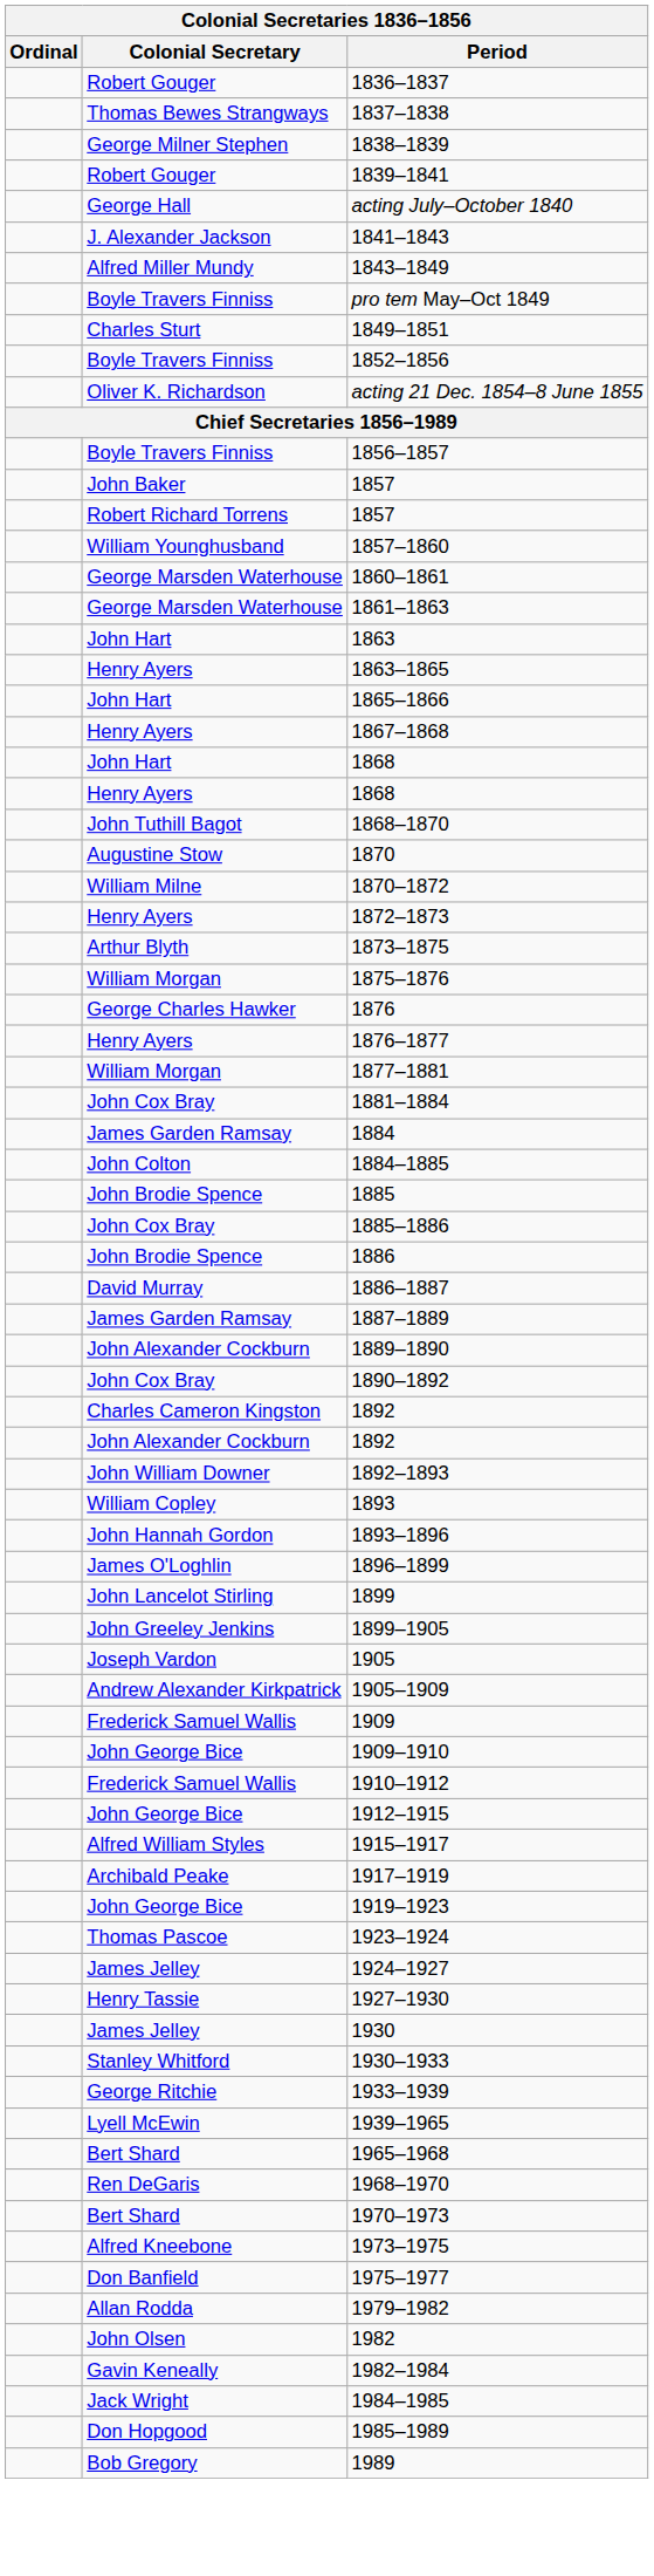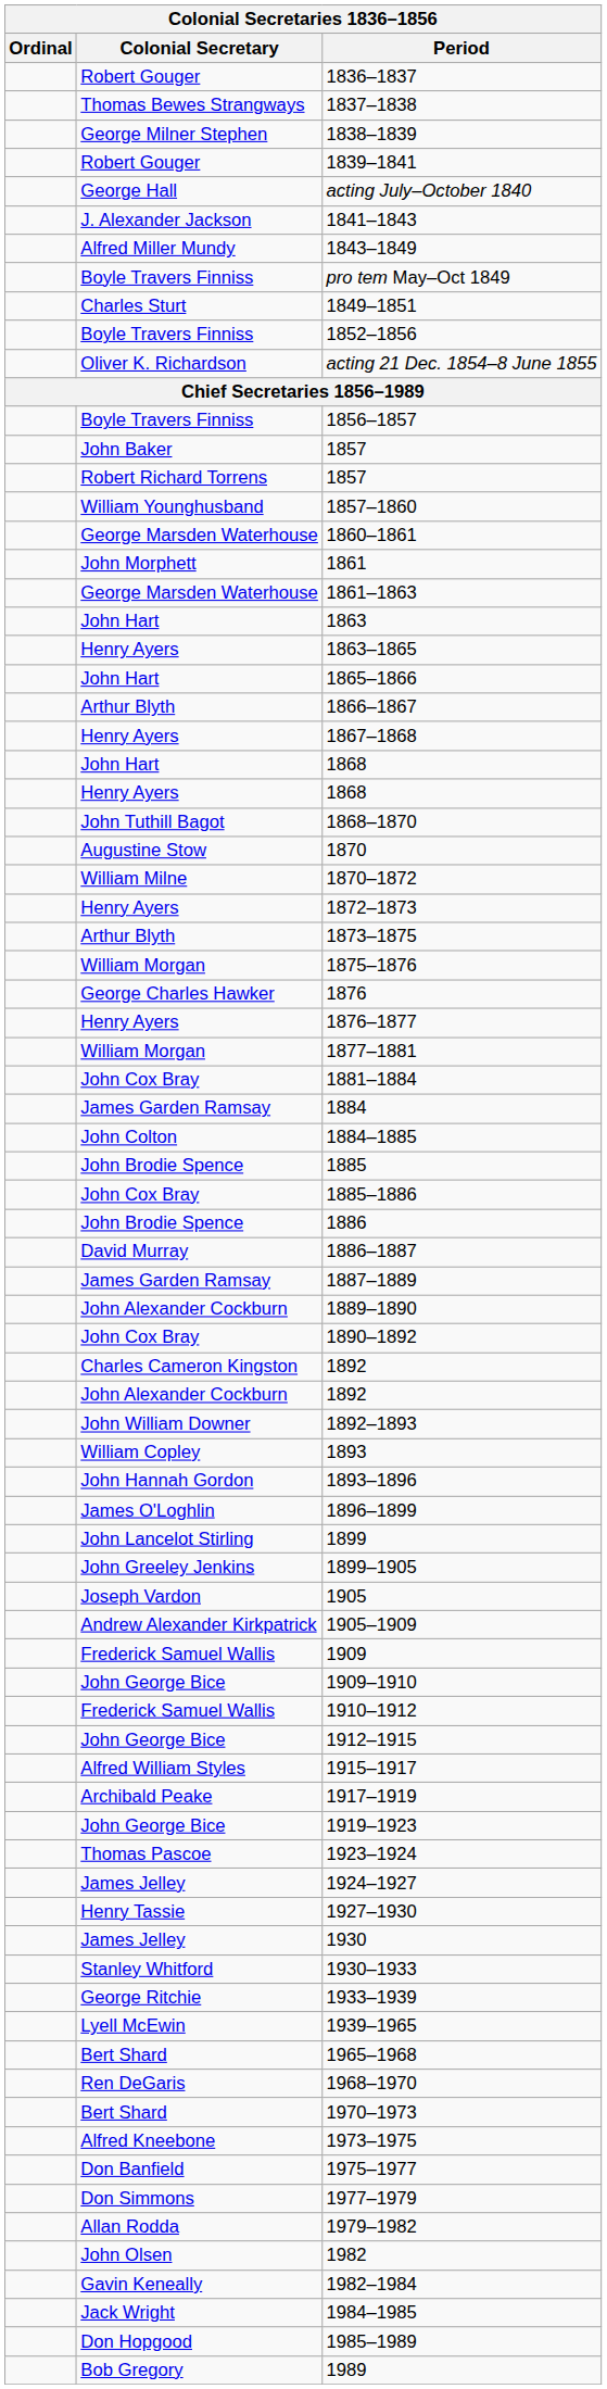 <table class="wikitable">
 <tr>
 <th colspan=3>Colonial Secretaries 1836–1856</th>
 </tr>
 <tr>
 <th>Ordinal</th>
 <th>Colonial Secretary</th>
 <th>Period</th>
 </tr>
 <tr>
 <td></td>
 <td><a href='#'>Robert Gouger</a></td>
 <td>1836–1837</td>
 </tr>
 <tr>
 <td></td>
 <td><a href='#'>Thomas Bewes Strangways</a></td>
 <td>1837–1838</td>
 </tr>
 <tr>
 <td></td>
 <td><a href='#'>George Milner Stephen</a></td>
 <td>1838–1839</td>
 </tr>
 <tr>
 <td></td>
 <td><a href='#'>Robert Gouger</a></td>
 <td>1839–1841</td>
 </tr>
 <tr>
 <td></td>
 <td><a href='#'>George Hall</a></td>
 <td><em>acting July–October 1840</em></td>
 </tr>
 <tr>
 <td></td>
 <td><a href='#'>J. Alexander Jackson</a></td>
 <td>1841–1843</td>
 </tr>
 <tr>
 <td></td>
 <td><a href='#'>Alfred Miller Mundy</a></td>
 <td>1843–1849</td>
 </tr>
 <tr>
 <td></td>
 <td><a href='#'>Boyle Travers Finniss</a></td>
 <td><em>pro tem</em> May–Oct 1849</td>
 </tr>
 <tr>
 <td></td>
 <td><a href='#'>Charles Sturt</a></td>
 <td>1849–1851</td>
 </tr>
 <tr>
 <td></td>
 <td><a href='#'>Boyle Travers Finniss</a></td>
 <td>1852–1856</td>
 </tr>
 <tr>
 <td></td>
 <td><a href='#'>Oliver K. Richardson</a></td>
 <td><em>acting 21 Dec. 1854–8 June 1855</em></td>
 </tr>
 <tr>
 <th colspan=3>Chief Secretaries 1856–1989</th>
 </tr>
 <tr>
 <td></td>
 <td><a href='#'>Boyle Travers Finniss</a></td>
 <td>1856–1857</td>
 </tr>
 <tr>
 <td></td>
 <td><a href='#'>John Baker</a></td>
 <td>1857</td>
 </tr>
 <tr>
 <td></td>
 <td><a href='#'>Robert Richard Torrens</a></td>
 <td>1857</td>
 </tr>
 <tr>
 <td></td>
 <td><a href='#'>William Younghusband</a></td>
 <td>1857–1860</td>
 </tr>
 <tr>
 <td></td>
 <td><a href='#'>George Marsden Waterhouse</a></td>
 <td>1860–1861</td>
 </tr>
 <tr>
 <td></td>
+<td><a href='#'>John Morphett</a></td>
+<td>1861</td>
+</tr>
+<tr>
+<td></td>
 <td><a href='#'>George Marsden Waterhouse</a></td>
 <td>1861–1863</td>
 </tr>
 <tr>
 <td></td>
 <td><a href='#'>John Hart</a></td>
 <td>1863</td>
 </tr>
 <tr>
 <td></td>
 <td><a href='#'>Henry Ayers</a></td>
 <td>1863–1865</td>
 </tr>
 <tr>
 <td></td>
 <td><a href='#'>John Hart</a></td>
 <td>1865–1866</td>
+</tr>
+<tr>
+<td></td>
+<td><a href='#'>Arthur Blyth</a></td>
+<td>1866–1867</td>
 </tr>
 <tr>
 <td></td>
 <td><a href='#'>Henry Ayers</a></td>
 <td>1867–1868</td>
 </tr>
 <tr>
 <td></td>
 <td><a href='#'>John Hart</a></td>
 <td>1868</td>
 </tr>
 <tr>
 <td></td>
 <td><a href='#'>Henry Ayers</a></td>
 <td>1868</td>
 </tr>
 <tr>
 <td></td>
 <td><a href='#'>John Tuthill Bagot</a></td>
 <td>1868–1870</td>
 </tr>
 <tr>
 <td></td>
 <td><a href='#'>Augustine Stow</a></td>
 <td>1870</td>
 </tr>
 <tr>
 <td></td>
 <td><a href='#'>William Milne</a></td>
 <td>1870–1872</td>
 </tr>
 <tr>
 <td></td>
 <td><a href='#'>Henry Ayers</a></td>
 <td>1872–1873</td>
 </tr>
 <tr>
 <td></td>
 <td><a href='#'>Arthur Blyth</a></td>
 <td>1873–1875</td>
 </tr>
 <tr>
 <td></td>
 <td><a href='#'>William Morgan</a></td>
 <td>1875–1876</td>
 </tr>
 <tr>
 <td></td>
 <td><a href='#'>George Charles Hawker</a></td>
 <td>1876</td>
 </tr>
 <tr>
 <td></td>
 <td><a href='#'>Henry Ayers</a></td>
 <td>1876–1877</td>
 </tr>
 <tr>
 <td></td>
 <td><a href='#'>William Morgan</a></td>
 <td>1877–1881</td>
 </tr>
 <tr>
 <td></td>
 <td><a href='#'>John Cox Bray</a></td>
 <td>1881–1884</td>
 </tr>
 <tr>
 <td></td>
 <td><a href='#'>James Garden Ramsay</a></td>
 <td>1884</td>
 </tr>
 <tr>
 <td></td>
 <td><a href='#'>John Colton</a></td>
 <td>1884–1885</td>
 </tr>
 <tr>
 <td></td>
 <td><a href='#'>John Brodie Spence</a></td>
 <td>1885</td>
 </tr>
 <tr>
 <td></td>
 <td><a href='#'>John Cox Bray</a></td>
 <td>1885–1886</td>
 </tr>
 <tr>
 <td></td>
 <td><a href='#'>John Brodie Spence</a></td>
 <td>1886</td>
 </tr>
 <tr>
 <td></td>
 <td><a href='#'>David Murray</a></td>
 <td>1886–1887</td>
 </tr>
 <tr>
 <td></td>
 <td><a href='#'>James Garden Ramsay</a></td>
 <td>1887–1889</td>
 </tr>
 <tr>
 <td></td>
 <td><a href='#'>John Alexander Cockburn</a></td>
 <td>1889–1890</td>
 </tr>
 <tr>
 <td></td>
 <td><a href='#'>John Cox Bray</a></td>
 <td>1890–1892</td>
 </tr>
 <tr>
 <td></td>
 <td><a href='#'>Charles Cameron Kingston</a></td>
 <td>1892</td>
 </tr>
 <tr>
 <td></td>
 <td><a href='#'>John Alexander Cockburn</a></td>
 <td>1892</td>
 </tr>
 <tr>
 <td></td>
 <td><a href='#'>John William Downer</a></td>
 <td>1892–1893</td>
 </tr>
 <tr>
 <td></td>
 <td><a href='#'>William Copley</a></td>
 <td>1893</td>
 </tr>
 <tr>
 <td></td>
 <td><a href='#'>John Hannah Gordon</a></td>
 <td>1893–1896</td>
 </tr>
 <tr>
 <td></td>
 <td><a href='#'>James O'Loghlin</a></td>
 <td>1896–1899</td>
 </tr>
 <tr>
 <td></td>
 <td><a href='#'>John Lancelot Stirling</a></td>
 <td>1899</td>
 </tr>
 <tr>
 <td></td>
 <td><a href='#'>John Greeley Jenkins</a></td>
 <td>1899–1905</td>
 </tr>
 <tr>
 <td></td>
 <td><a href='#'>Joseph Vardon</a></td>
 <td>1905</td>
 </tr>
 <tr>
 <td></td>
 <td><a href='#'>Andrew Alexander Kirkpatrick</a></td>
 <td>1905–1909</td>
 </tr>
 <tr>
 <td></td>
 <td><a href='#'>Frederick Samuel Wallis</a></td>
 <td>1909</td>
 </tr>
 <tr>
 <td></td>
 <td><a href='#'>John George Bice</a></td>
 <td>1909–1910</td>
 </tr>
 <tr>
 <td></td>
 <td><a href='#'>Frederick Samuel Wallis</a></td>
 <td>1910–1912</td>
 </tr>
 <tr>
 <td></td>
 <td><a href='#'>John George Bice</a></td>
 <td>1912–1915</td>
 </tr>
 <tr>
 <td></td>
 <td><a href='#'>Alfred William Styles</a></td>
 <td>1915–1917</td>
 </tr>
 <tr>
 <td></td>
 <td><a href='#'>Archibald Peake</a></td>
 <td>1917–1919</td>
 </tr>
 <tr>
 <td></td>
 <td><a href='#'>John George Bice</a></td>
 <td>1919–1923</td>
 </tr>
 <tr>
 <td></td>
 <td><a href='#'>Thomas Pascoe</a></td>
 <td>1923–1924</td>
 </tr>
 <tr>
 <td></td>
 <td><a href='#'>James Jelley</a></td>
 <td>1924–1927</td>
 </tr>
 <tr>
 <td></td>
 <td><a href='#'>Henry Tassie</a></td>
 <td>1927–1930</td>
 </tr>
 <tr>
 <td></td>
 <td><a href='#'>James Jelley</a></td>
 <td>1930</td>
 </tr>
 <tr>
 <td></td>
 <td><a href='#'>Stanley Whitford</a></td>
 <td>1930–1933</td>
 </tr>
 <tr>
 <td></td>
 <td><a href='#'>George Ritchie</a></td>
 <td>1933–1939</td>
 </tr>
 <tr>
 <td></td>
 <td><a href='#'>Lyell McEwin</a></td>
 <td>1939–1965</td>
 </tr>
 <tr>
 <td></td>
 <td><a href='#'>Bert Shard</a></td>
 <td>1965–1968</td>
 </tr>
 <tr>
 <td></td>
 <td><a href='#'>Ren DeGaris</a></td>
 <td>1968–1970</td>
 </tr>
 <tr>
 <td></td>
 <td><a href='#'>Bert Shard</a></td>
 <td>1970–1973</td>
 </tr>
 <tr>
 <td></td>
 <td><a href='#'>Alfred Kneebone</a></td>
 <td>1973–1975</td>
 </tr>
 <tr>
 <td></td>
 <td><a href='#'>Don Banfield</a></td>
 <td>1975–1977</td>
 </tr>
 <tr>
 <td></td>
+<td><a href='#'>Don Simmons</a></td>
+<td>1977–1979</td>
+</tr>
+<tr>
+<td></td>
 <td><a href='#'>Allan Rodda</a></td>
 <td>1979–1982</td>
 </tr>
 <tr>
 <td></td>
 <td><a href='#'>John Olsen</a></td>
 <td>1982</td>
 </tr>
 <tr>
 <td></td>
 <td><a href='#'>Gavin Keneally</a></td>
 <td>1982–1984</td>
 </tr>
 <tr>
 <td></td>
 <td><a href='#'>Jack Wright</a></td>
 <td>1984–1985</td>
 </tr>
 <tr>
 <td></td>
 <td><a href='#'>Don Hopgood</a></td>
 <td>1985–1989</td>
 </tr>
 <tr>
 <td></td>
 <td><a href='#'>Bob Gregory</a></td>
 <td>1989</td>
 </tr>
 </table>
